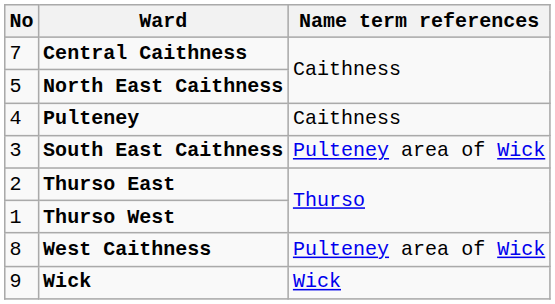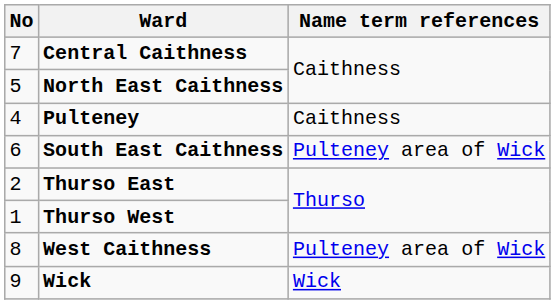 <table class="wikitable">
 <tr>
 <th>No</th>
 <th>Ward</th>
 <th>Name term references</th>
 </tr>
 <tr>
 <td>7</td>
 <td><strong>Central Caithness</strong></td>
 <td rowspan=2>Caithness</td>
 </tr>
 <tr>
 <td>5</td>
 <td><strong>North East Caithness</strong></td>
 </tr>
 <tr>
 <td>4</td>
 <td><strong>Pulteney</strong></td>
 <td>Caithness</td>
 </tr>
 <tr>
-<td>3</td>
+<td>6</td>
 <td><strong>South East Caithness</strong></td>
 <td><a href='#'>Pulteney</a> area of <a href='#'>Wick</a></td>
 </tr>
 <tr>
 <td>2</td>
 <td><strong>Thurso East</strong></td>
 <td rowspan=2><a href='#'>Thurso</a></td>
 </tr>
 <tr>
 <td>1</td>
 <td><strong>Thurso West</strong></td>
 </tr>
 <tr>
 <td>8</td>
 <td><strong>West Caithness</strong></td>
 <td><a href='#'>Pulteney</a> area of <a href='#'>Wick</a></td>
 </tr>
 <tr>
 <td>9</td>
 <td><strong>Wick</strong></td>
 <td><a href='#'>Wick</a></td>
 </tr>
 </table>
